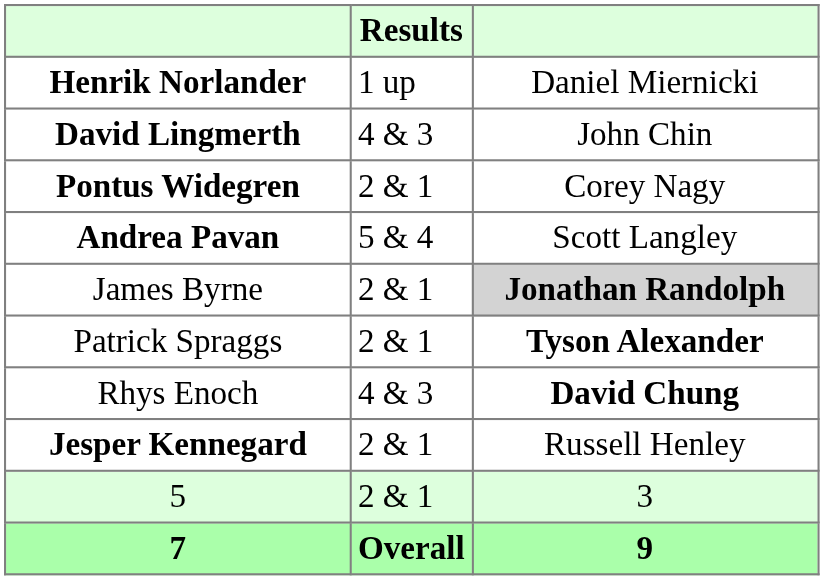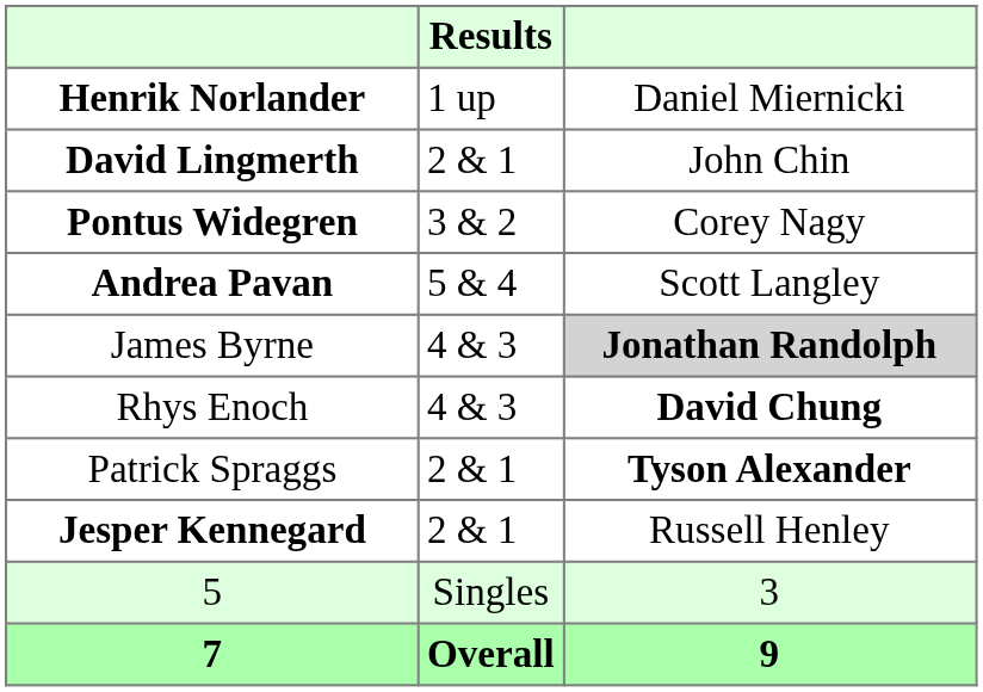 <table border="1" cellpadding="3" style="border-collapse:collapse; text-align:center;">
 <tr style="background:#ddffdd;">
 <th width=160></th>
 <th>Results</th>
 <th width=160></th>
 </tr>
 <tr>
 <td><strong>Henrik Norlander</strong></td>
 <td align=left> 1 up</td>
 <td>Daniel Miernicki</td>
 </tr>
 <tr>
 <td><strong>David Lingmerth</strong></td>
-<td align=left> 4 & 3</td>
+<td align=left> 2 & 1</td>
 <td>John Chin</td>
 </tr>
 <tr>
 <td><strong>Pontus Widegren</strong></td>
-<td align=left> 2 & 1</td>
+<td align=left> 3 & 2</td>
 <td>Corey Nagy</td>
 </tr>
 <tr>
 <td><strong>Andrea Pavan</strong></td>
 <td align=left> 5 & 4</td>
 <td>Scott Langley</td>
 </tr>
 <tr>
 <td>James Byrne</td>
-<td align=left> 2 & 1</td>
+<td align=left> 4 & 3</td>
 <td style="background: lightgrey;"><strong>Jonathan Randolph</strong></td>
+</tr>
+<tr>
+<td>Rhys Enoch</td>
+<td align=left> 4 & 3</td>
+<td><strong>David Chung</strong></td>
 </tr>
 <tr>
 <td>Patrick Spraggs</td>
 <td align=left> 2 & 1</td>
 <td><strong>Tyson Alexander</strong></td>
-</tr>
-<tr>
-<td>Rhys Enoch</td>
-<td align=left> 4 & 3</td>
-<td><strong>David Chung</strong></td>
 </tr>
 <tr>
 <td><strong>Jesper Kennegard</strong></td>
 <td align=left> 2 & 1</td>
 <td>Russell Henley</td>
 </tr>
 <tr style="background:#ddffdd;">
 <td>5</td>
-<td align=left> 2 & 1</td>
+<td>Singles</td>
 <td>3</td>
 </tr>
 <tr style="background:#aaffaa;">
 <th>7</th>
 <th>Overall</th>
 <th>9</th>
 </tr>
 </table>
